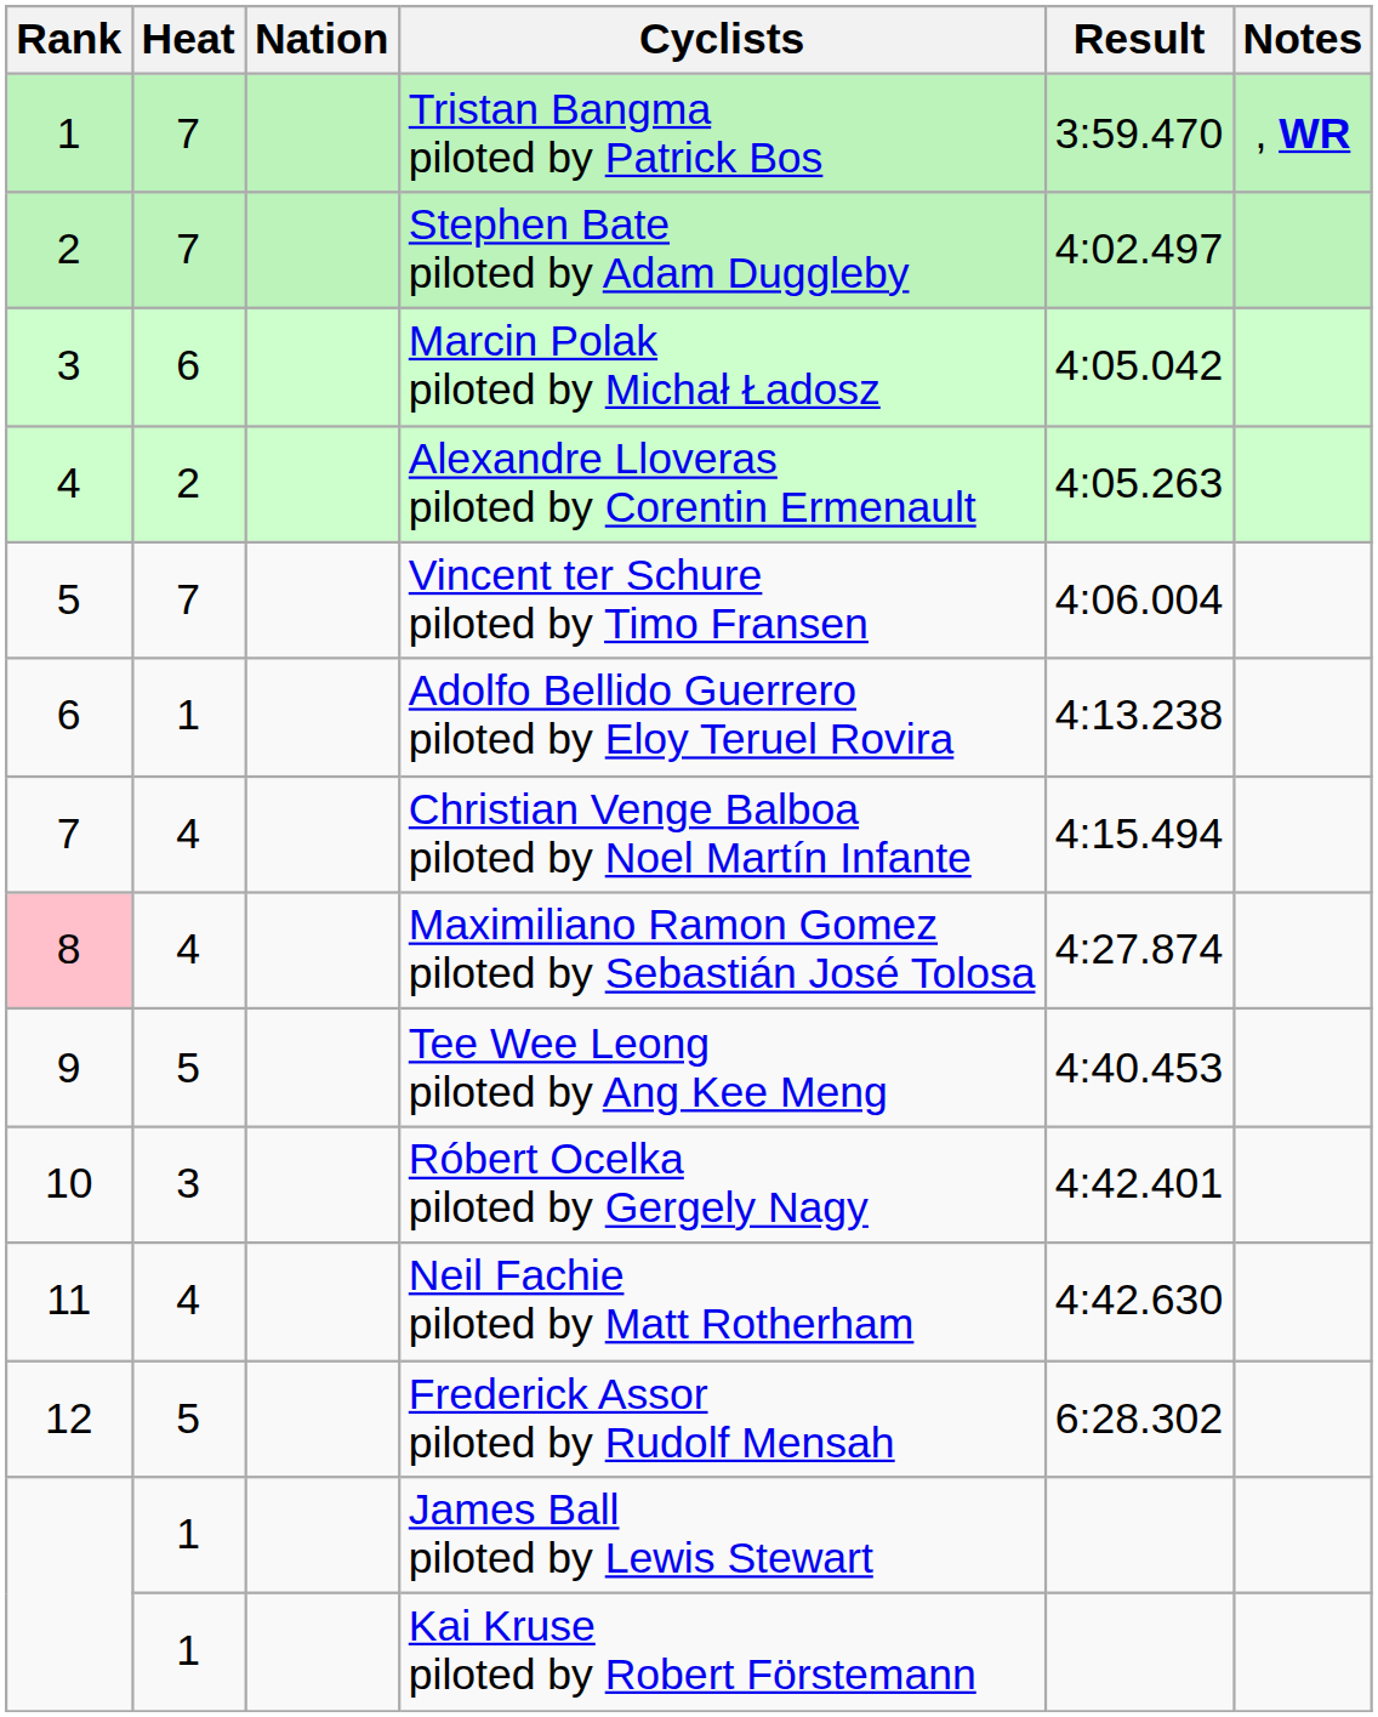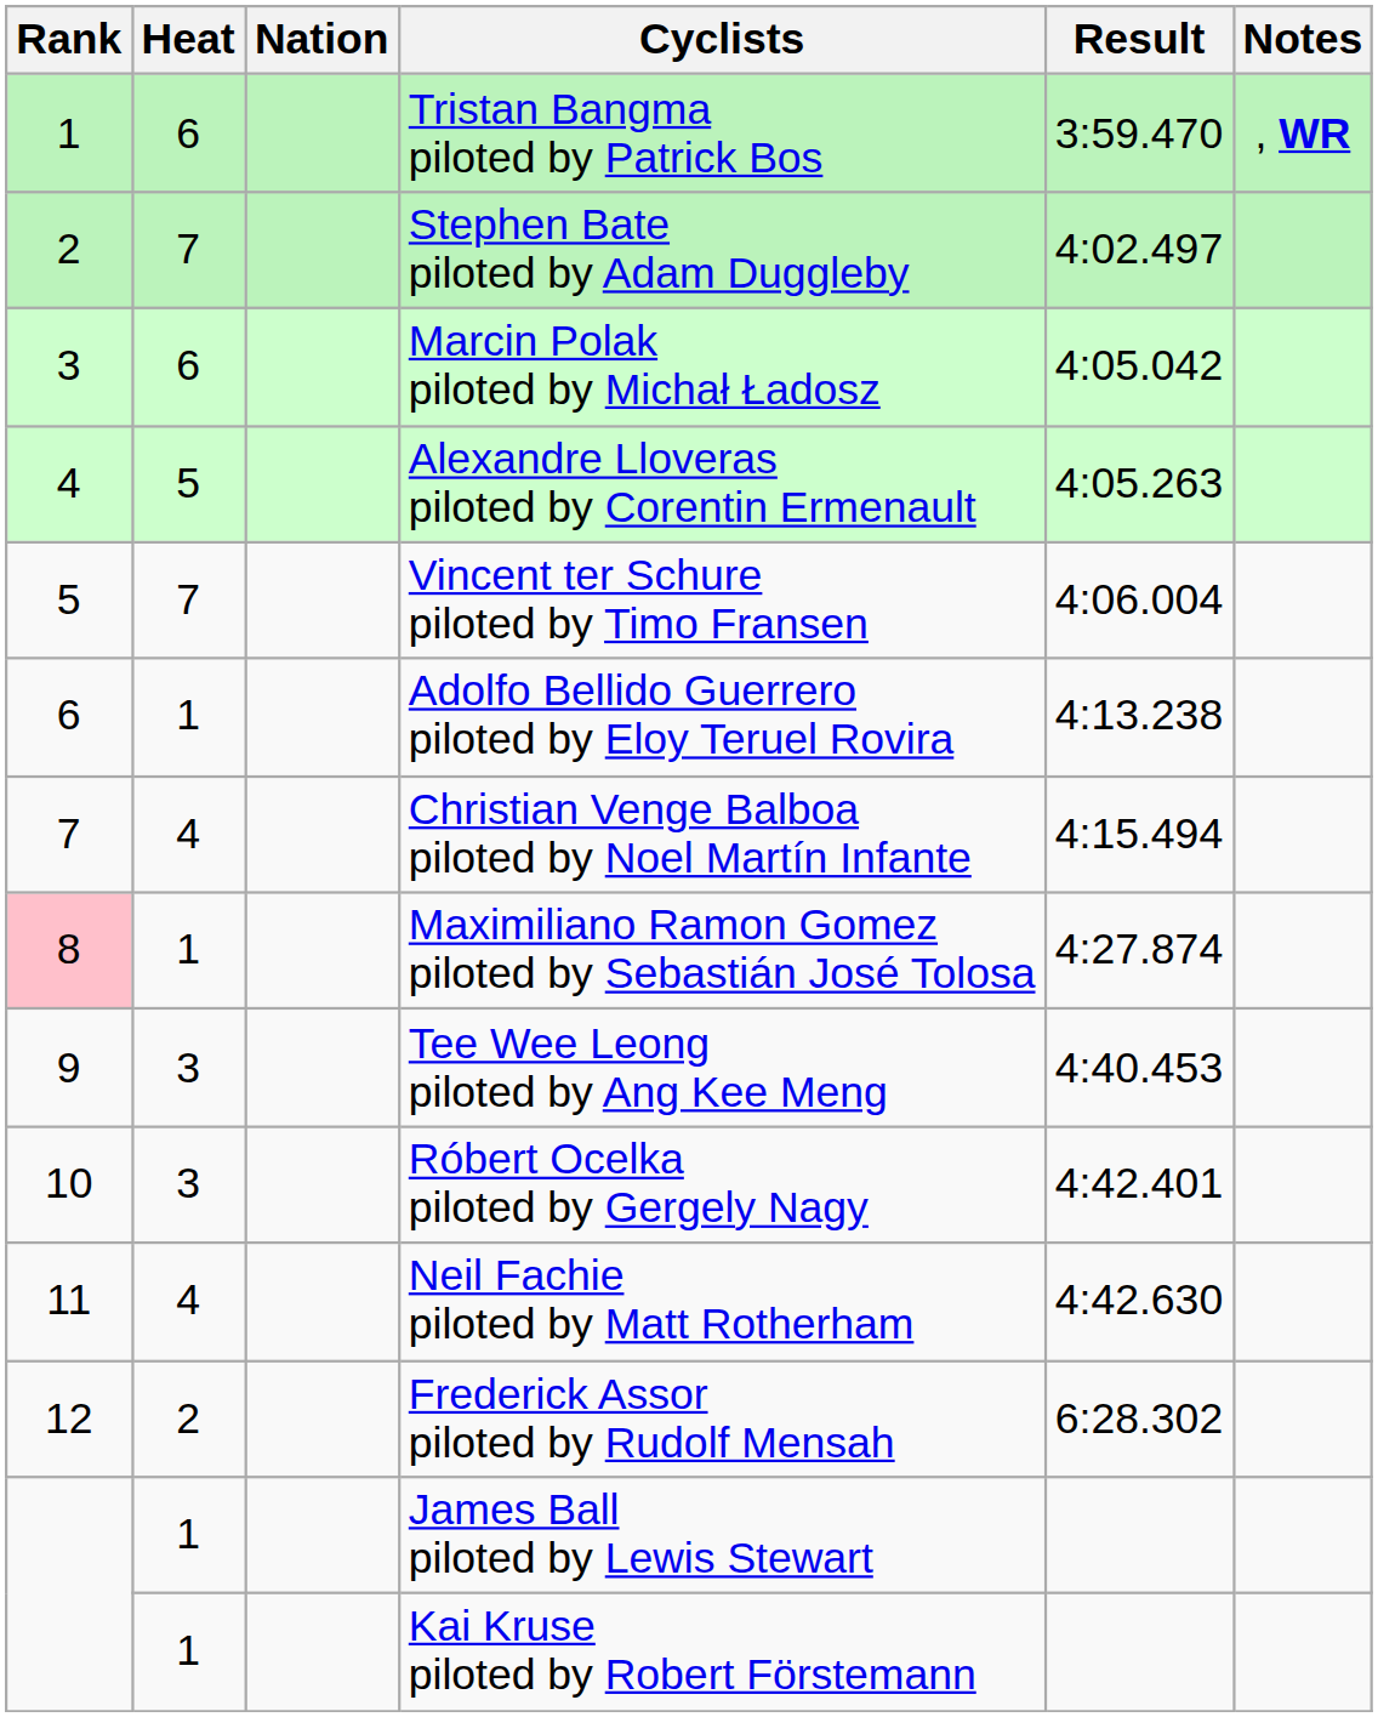 <table class="wikitable sortable" style="text-align:center;">
 <tr>
 <th>Rank</th>
 <th>Heat</th>
 <th>Nation</th>
 <th class="unsortable">Cyclists</th>
 <th>Result</th>
 <th class="unsortable">Notes</th>
 </tr>
 <tr bgcolor=bbf3bb>
 <td>1</td>
-<td>7</td>
+<td>6</td>
 <td align=left></td>
 <td align=left><a href='#'>Tristan Bangma</a><br>piloted by <a href='#'>Patrick Bos</a></td>
 <td>3:59.470</td>
 <td>, <strong><a href='#'>WR</a></strong></td>
 </tr>
 <tr bgcolor=bbf3bb>
 <td>2</td>
 <td>7</td>
 <td align=left></td>
 <td align=left><a href='#'>Stephen Bate</a><br>piloted by <a href='#'>Adam Duggleby</a></td>
 <td>4:02.497</td>
 <td></td>
 </tr>
 <tr bgcolor=ccffcc>
 <td>3</td>
 <td>6</td>
 <td align=left></td>
 <td align=left><a href='#'>Marcin Polak</a><br>piloted by <a href='#'>Michał Ładosz</a></td>
 <td>4:05.042</td>
 <td></td>
 </tr>
 <tr bgcolor=ccffcc>
 <td>4</td>
-<td>2</td>
+<td>5</td>
 <td align=left></td>
 <td align=left><a href='#'>Alexandre Lloveras</a><br>piloted by <a href='#'>Corentin Ermenault</a></td>
 <td>4:05.263</td>
 <td></td>
 </tr>
 <tr>
 <td>5</td>
 <td>7</td>
 <td align=left></td>
 <td align=left><a href='#'>Vincent ter Schure</a><br>piloted by <a href='#'>Timo Fransen</a></td>
 <td>4:06.004</td>
 <td></td>
 </tr>
 <tr>
 <td>6</td>
 <td>1</td>
 <td align=left></td>
 <td align=left><a href='#'>Adolfo Bellido Guerrero</a><br>piloted by <a href='#'>Eloy Teruel Rovira</a></td>
 <td>4:13.238</td>
 <td></td>
 </tr>
 <tr>
 <td>7</td>
 <td>4</td>
 <td align=left></td>
 <td align=left><a href='#'>Christian Venge Balboa</a><br>piloted by <a href='#'>Noel Martín Infante</a></td>
 <td>4:15.494</td>
 <td></td>
 </tr>
 <tr>
 <td style="background: pink;">8</td>
-<td>4</td>
+<td>1</td>
 <td align=left></td>
 <td align=left><a href='#'>Maximiliano Ramon Gomez</a><br>piloted by <a href='#'>Sebastián José Tolosa</a></td>
 <td>4:27.874</td>
 <td></td>
 </tr>
 <tr>
 <td>9</td>
-<td>5</td>
+<td>3</td>
 <td align=left></td>
 <td align=left><a href='#'>Tee Wee Leong</a><br>piloted by <a href='#'>Ang Kee Meng</a></td>
 <td>4:40.453</td>
 <td></td>
 </tr>
 <tr>
 <td>10</td>
 <td>3</td>
 <td align=left></td>
 <td align=left><a href='#'>Róbert Ocelka</a><br>piloted by <a href='#'>Gergely Nagy</a></td>
 <td>4:42.401</td>
 <td></td>
 </tr>
 <tr>
 <td>11</td>
 <td>4</td>
 <td align=left></td>
 <td align=left><a href='#'>Neil Fachie</a><br>piloted by <a href='#'>Matt Rotherham</a></td>
 <td>4:42.630</td>
 <td></td>
 </tr>
 <tr>
 <td>12</td>
-<td>5</td>
+<td>2</td>
 <td align=left></td>
 <td align=left><a href='#'>Frederick Assor</a><br>piloted by <a href='#'>Rudolf Mensah</a></td>
 <td>6:28.302</td>
 <td></td>
 </tr>
 <tr>
 <td rowspan=2></td>
 <td>1</td>
 <td align=left></td>
 <td align=left><a href='#'>James Ball</a><br>piloted by <a href='#'>Lewis Stewart</a></td>
 <td></td>
 <td></td>
 </tr>
 <tr>
 <td>1</td>
 <td align=left></td>
 <td align=left><a href='#'>Kai Kruse</a><br>piloted by <a href='#'>Robert Förstemann</a></td>
 <td></td>
 <td></td>
 </tr>
 </table>
